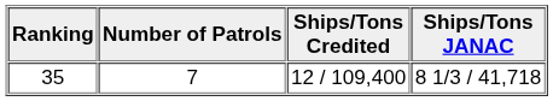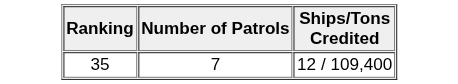 <table border="1" cellpadding="2" cellspacing="1" align="center">
 <tr>
 <th scope="col" style="background:#efefef;">Ranking</th>
 <th scope="col" style="background:#efefef;">Number of Patrols</th>
 <th scope="col" style="background:#efefef;">Ships/Tons<br>Credited</th>
-<th scope="col" style="background:#efefef;">Ships/Tons<br><a href='#'>JANAC</a></th>
 </tr>
 <tr>
 <td align=center>35</td>
 <td align=center>7</td>
 <td align=center>12 / 109,400</td>
-<td align=center>8 1/3 / 41,718</td>
 </tr>
 </table>
